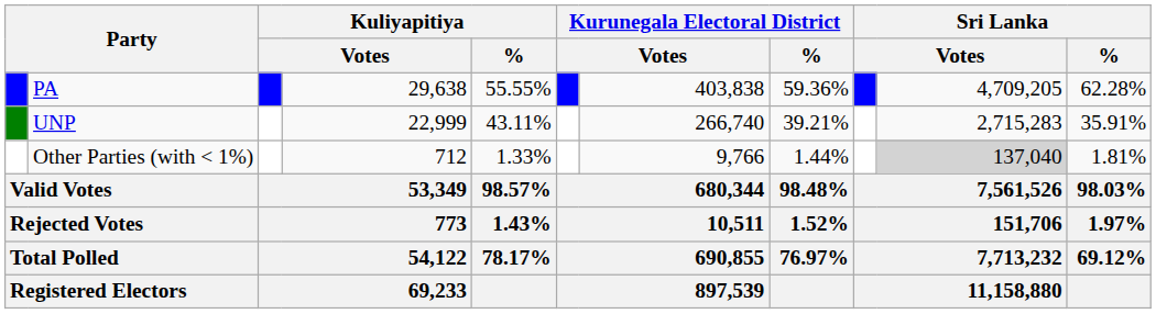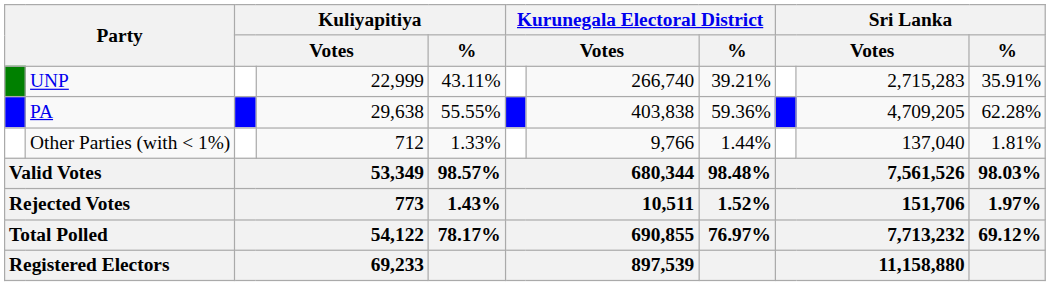 <table class="wikitable">
 <tr>
 <th colspan="2" width="144px"rowspan="2">Party</th>
 <th colspan="3" width="216px">Kuliyapitiya</th>
 <th colspan="3" width="216px"><a href='#'>Kurunegala Electoral District</a></th>
 <th colspan="3" width="216px">Sri Lanka</th>
 </tr>
 <tr>
 <th colspan="2" width="144px">Votes</th>
 <th>%</th>
 <th colspan="2" width="144px">Votes</th>
 <th>%</th>
 <th colspan="2" width="144px">Votes</th>
 <th>%</th>
 </tr>
 <tr>
+<td style="background-color:green;" width="10px"></td>
+<td style="text-align:left;"><a href='#'>UNP</a></td>
+<td style="background-color:white;" width="10px"></td>
+<td style="text-align:right;">22,999</td>
+<td style="text-align:right;">43.11%</td>
+<td style="background-color:white;" width="10px"></td>
+<td style="text-align:right;">266,740</td>
+<td style="text-align:right;">39.21%</td>
+<td style="background-color:white;" width="10px"></td>
+<td style="text-align:right;">2,715,283</td>
+<td style="text-align:right;">35.91%</td>
+</tr>
+<tr>
 <td style="background-color:blue;" width="10px"></td>
 <td style="text-align:left;"><a href='#'>PA</a></td>
 <td style="background-color:blue;" width="10px"></td>
 <td style="text-align:right;">29,638</td>
 <td style="text-align:right;">55.55%</td>
 <td style="background-color:blue;" width="10px"></td>
 <td style="text-align:right;">403,838</td>
 <td style="text-align:right;">59.36%</td>
 <td style="background-color:blue;" width="10px"></td>
 <td style="text-align:right;">4,709,205</td>
 <td style="text-align:right;">62.28%</td>
 </tr>
 <tr>
-<td style="background-color:green;" width="10px"></td>
-<td style="text-align:left;"><a href='#'>UNP</a></td>
-<td style="background-color:white;" width="10px"></td>
-<td style="text-align:right;">22,999</td>
-<td style="text-align:right;">43.11%</td>
-<td style="background-color:white;" width="10px"></td>
-<td style="text-align:right;">266,740</td>
-<td style="text-align:right;">39.21%</td>
-<td style="background-color:white;" width="10px"></td>
-<td style="text-align:right;">2,715,283</td>
-<td style="text-align:right;">35.91%</td>
-</tr>
-<tr>
 <td style="background-color:white;" width="10px"></td>
 <td style="text-align:left;">Other Parties (with < 1%)</td>
 <td style="background-color:white;" width="10px"></td>
 <td style="text-align:right;">712</td>
 <td style="text-align:right;">1.33%</td>
 <td style="background-color:white;" width="10px"></td>
 <td style="text-align:right;">9,766</td>
 <td style="text-align:right;">1.44%</td>
 <td style="background-color:white;" width="10px"></td>
-<td style="background: lightgrey; text-align:right;">137,040</td>
+<td style="text-align:right;">137,040</td>
 <td style="text-align:right;">1.81%</td>
 </tr>
 <tr>
 <th colspan="2" width="144px"style="text-align:left;">Valid Votes</th>
 <th style="text-align:right;"colspan="2" width="144px">53,349</th>
 <th style="text-align:right;">98.57%</th>
 <th style="text-align:right;"colspan="2" width="144px">680,344</th>
 <th style="text-align:right;">98.48%</th>
 <th style="text-align:right;"colspan="2" width="144px">7,561,526</th>
 <th style="text-align:right;">98.03%</th>
 </tr>
 <tr>
 <th colspan="2" width="144px"style="text-align:left;">Rejected Votes</th>
 <th style="text-align:right;"colspan="2" width="144px">773</th>
 <th style="text-align:right;">1.43%</th>
 <th style="text-align:right;"colspan="2" width="144px">10,511</th>
 <th style="text-align:right;">1.52%</th>
 <th style="text-align:right;"colspan="2" width="144px">151,706</th>
 <th style="text-align:right;">1.97%</th>
 </tr>
 <tr>
 <th colspan="2" width="144px"style="text-align:left;">Total Polled</th>
 <th style="text-align:right;"colspan="2" width="144px">54,122</th>
 <th style="text-align:right;">78.17%</th>
 <th style="text-align:right;"colspan="2" width="144px">690,855</th>
 <th style="text-align:right;">76.97%</th>
 <th style="text-align:right;"colspan="2" width="144px">7,713,232</th>
 <th style="text-align:right;">69.12%</th>
 </tr>
 <tr>
 <th colspan="2" width="144px"style="text-align:left;">Registered Electors</th>
 <th style="text-align:right;"colspan="2" width="144px">69,233</th>
 <th></th>
 <th style="text-align:right;"colspan="2" width="144px">897,539</th>
 <th></th>
 <th style="text-align:right;"colspan="2" width="144px">11,158,880</th>
 <th></th>
 </tr>
 </table>
